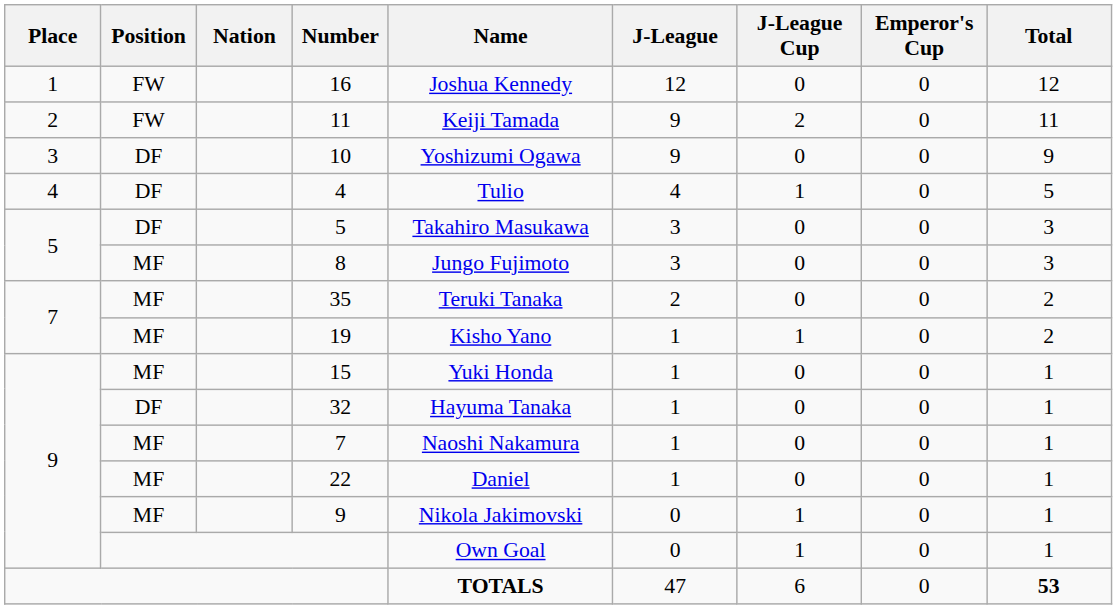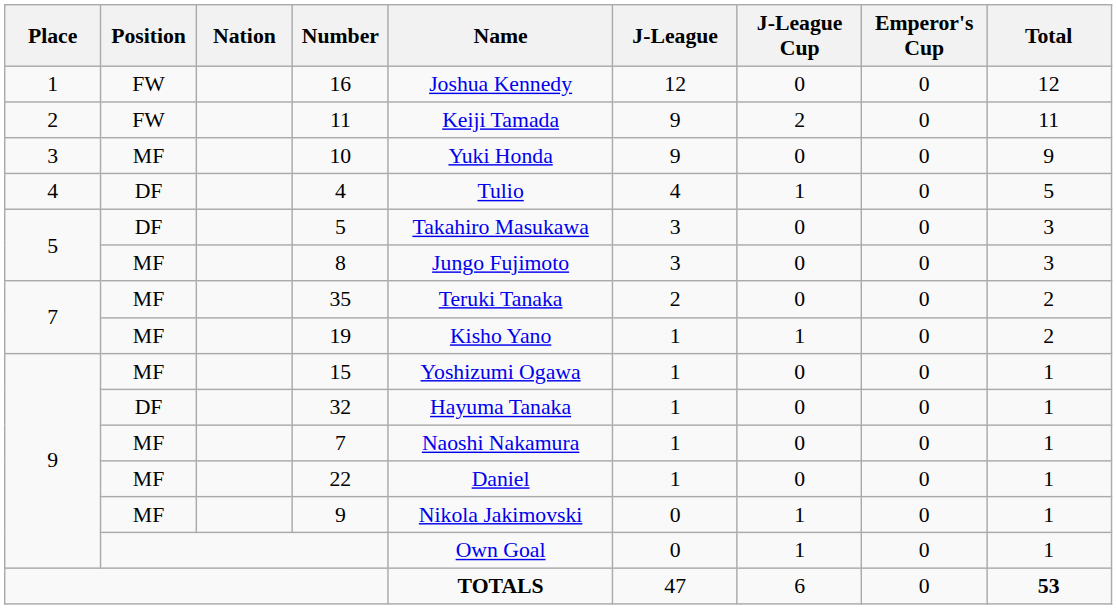 <table class="wikitable" style="font-size: 95%; text-align: center;">
 <tr>
 <th width=60>Place</th>
 <th width=60>Position</th>
 <th width=60>Nation</th>
 <th width=60>Number</th>
 <th width=150>Name</th>
 <th width=80>J-League</th>
 <th width=80>J-League Cup</th>
 <th width=80>Emperor's Cup</th>
 <th width=80><strong>Total</strong></th>
 </tr>
 <tr>
 <td>1</td>
 <td>FW</td>
 <td></td>
 <td>16</td>
 <td><a href='#'>Joshua Kennedy</a></td>
 <td>12</td>
 <td>0</td>
 <td>0</td>
 <td>12</td>
 </tr>
 <tr>
 <td>2</td>
 <td>FW</td>
 <td></td>
 <td>11</td>
 <td><a href='#'>Keiji Tamada</a></td>
 <td>9</td>
 <td>2</td>
 <td>0</td>
 <td>11</td>
 </tr>
 <tr>
 <td>3</td>
-<td>DF</td>
+<td>MF</td>
 <td></td>
 <td>10</td>
-<td><a href='#'>Yoshizumi Ogawa</a></td>
+<td><a href='#'>Yuki Honda</a></td>
 <td>9</td>
 <td>0</td>
 <td>0</td>
 <td>9</td>
 </tr>
 <tr>
 <td>4</td>
 <td>DF</td>
 <td></td>
 <td>4</td>
 <td><a href='#'>Tulio</a></td>
 <td>4</td>
 <td>1</td>
 <td>0</td>
 <td>5</td>
 </tr>
 <tr>
 <td rowspan="2">5</td>
 <td>DF</td>
 <td></td>
 <td>5</td>
 <td><a href='#'>Takahiro Masukawa</a></td>
 <td>3</td>
 <td>0</td>
 <td>0</td>
 <td>3</td>
 </tr>
 <tr>
 <td>MF</td>
 <td></td>
 <td>8</td>
 <td><a href='#'>Jungo Fujimoto</a></td>
 <td>3</td>
 <td>0</td>
 <td>0</td>
 <td>3</td>
 </tr>
 <tr>
 <td rowspan="2">7</td>
 <td>MF</td>
 <td></td>
 <td>35</td>
 <td><a href='#'>Teruki Tanaka</a></td>
 <td>2</td>
 <td>0</td>
 <td>0</td>
 <td>2</td>
 </tr>
 <tr>
 <td>MF</td>
 <td></td>
 <td>19</td>
 <td><a href='#'>Kisho Yano</a></td>
 <td>1</td>
 <td>1</td>
 <td>0</td>
 <td>2</td>
 </tr>
 <tr>
 <td rowspan="6">9</td>
 <td>MF</td>
 <td></td>
 <td>15</td>
-<td><a href='#'>Yuki Honda</a></td>
+<td><a href='#'>Yoshizumi Ogawa</a></td>
 <td>1</td>
 <td>0</td>
 <td>0</td>
 <td>1</td>
 </tr>
 <tr>
 <td>DF</td>
 <td></td>
 <td>32</td>
 <td><a href='#'>Hayuma Tanaka</a></td>
 <td>1</td>
 <td>0</td>
 <td>0</td>
 <td>1</td>
 </tr>
 <tr>
 <td>MF</td>
 <td></td>
 <td>7</td>
 <td><a href='#'>Naoshi Nakamura</a></td>
 <td>1</td>
 <td>0</td>
 <td>0</td>
 <td>1</td>
 </tr>
 <tr>
 <td>MF</td>
 <td></td>
 <td>22</td>
 <td><a href='#'>Daniel</a></td>
 <td>1</td>
 <td>0</td>
 <td>0</td>
 <td>1</td>
 </tr>
 <tr>
 <td>MF</td>
 <td></td>
 <td>9</td>
 <td><a href='#'>Nikola Jakimovski</a></td>
 <td>0</td>
 <td>1</td>
 <td>0</td>
 <td>1</td>
 </tr>
 <tr>
 <td colspan="3"></td>
 <td><a href='#'>Own Goal</a></td>
 <td>0</td>
 <td>1</td>
 <td>0</td>
 <td>1</td>
 </tr>
 <tr>
 <td colspan="4"></td>
 <td><strong>TOTALS</strong></td>
 <td>47</td>
 <td>6</td>
 <td>0</td>
 <td><strong>53</strong></td>
 </tr>
 </table>
